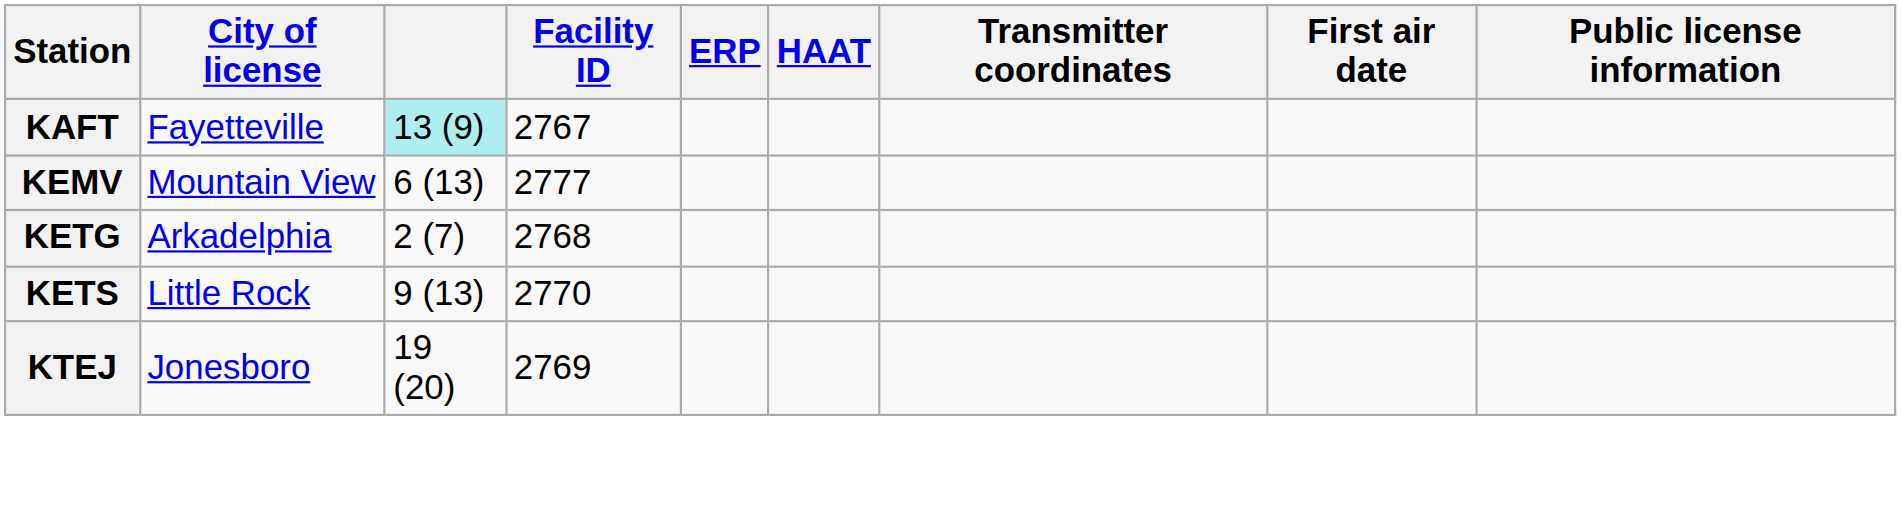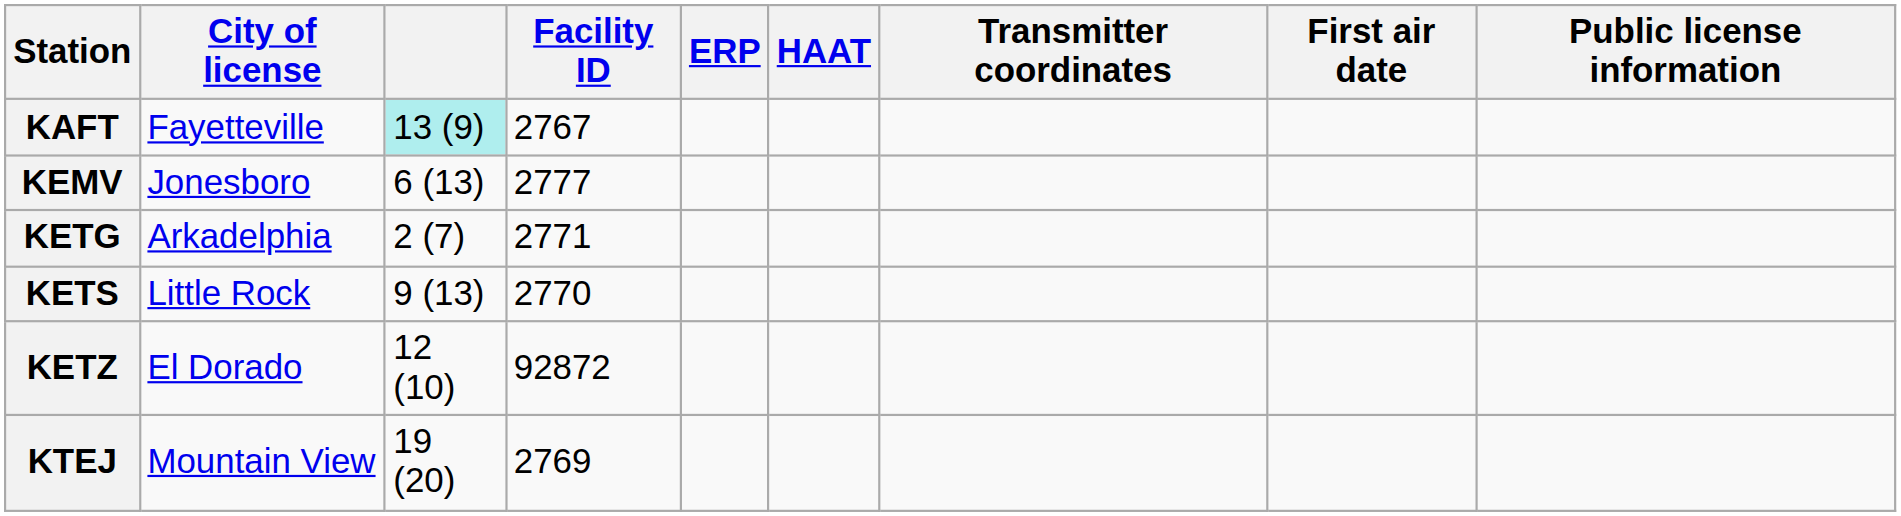 <table class="sortable wikitable">
 <tr>
 <th scope = "col">Station</th>
 <th scope = "col"><a href='#'>City of license</a></th>
 <th scope = "col"></th>
 <th scope = "col"><a href='#'>Facility ID</a></th>
 <th scope = "col"><a href='#'>ERP</a></th>
 <th scope = "col"><a href='#'>HAAT</a></th>
 <th scope = "col">Transmitter coordinates</th>
 <th scope = "col">First air date</th>
 <th scope = "col">Public license information</th>
 </tr>
 <tr>
 <th scope="row">KAFT</th>
 <td><a href='#'>Fayetteville</a></td>
 <td style="background: paleturquoise;">13 (9)</td>
 <td>2767</td>
 <td></td>
 <td></td>
 <td></td>
 <td></td>
 <td></td>
 </tr>
 <tr>
 <th scope="row">KEMV</th>
-<td><a href='#'>Mountain View</a></td>
+<td><a href='#'>Jonesboro</a></td>
 <td>6 (13)</td>
 <td>2777</td>
 <td></td>
 <td></td>
 <td></td>
 <td></td>
 <td></td>
 </tr>
 <tr>
 <th scope="row">KETG</th>
 <td><a href='#'>Arkadelphia</a></td>
 <td>2 (7)</td>
-<td>2768</td>
+<td>2771</td>
 <td></td>
 <td></td>
 <td></td>
 <td></td>
 <td></td>
 </tr>
 <tr>
 <th scope="row">KETS</th>
 <td><a href='#'>Little Rock</a></td>
 <td>9 (13)</td>
 <td>2770</td>
 <td></td>
 <td></td>
 <td></td>
 <td></td>
 <td></td>
 </tr>
 <tr>
+<th scope="row">KETZ</th>
+<td><a href='#'>El Dorado</a></td>
+<td>12 (10)</td>
+<td>92872</td>
+<td></td>
+<td></td>
+<td></td>
+<td></td>
+<td></td>
+</tr>
+<tr>
 <th scope="row">KTEJ</th>
-<td><a href='#'>Jonesboro</a></td>
+<td><a href='#'>Mountain View</a></td>
 <td>19 (20)</td>
 <td>2769</td>
 <td></td>
 <td></td>
 <td></td>
 <td></td>
 <td></td>
 </tr>
 </table>
